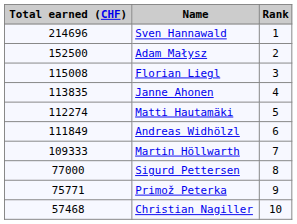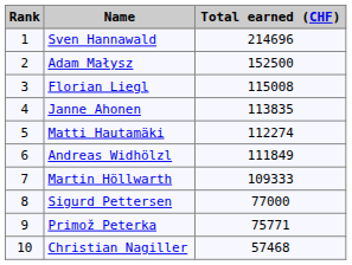 <table cellpadding="3" cellspacing="0" border="1" style="background:#f7f8ff; font-size:90%; border:gray solid 1px; border-collapse:collapse;">
 <tr style="background:#ccc; text-align:center;">
+<th style="width: 10px;">Rank</th>
+<th style="width: 130px;">Name</th>
 <th style="width: 130px;">Total earned (<a href='#'>CHF</a>)</th>
-<th style="width: 130px;">Name</th>
-<th style="width: 10px;">Rank</th>
 </tr>
 <tr>
+<td style="text-align: center;">1</td>
+<td> <a href='#'>Sven Hannawald</a></td>
 <td align="center">214696</td>
-<td> <a href='#'>Sven Hannawald</a></td>
-<td style="text-align: center;">1</td>
 </tr>
 <tr>
+<td style="text-align: center;">2</td>
+<td> <a href='#'>Adam Małysz</a></td>
 <td align="center">152500</td>
-<td> <a href='#'>Adam Małysz</a></td>
-<td style="text-align: center;">2</td>
 </tr>
 <tr>
+<td style="text-align: center;">3</td>
+<td> <a href='#'>Florian Liegl</a></td>
 <td align="center">115008</td>
-<td> <a href='#'>Florian Liegl</a></td>
-<td style="text-align: center;">3</td>
 </tr>
 <tr>
+<td style="text-align: center;">4</td>
+<td> <a href='#'>Janne Ahonen</a></td>
 <td align="center">113835</td>
-<td> <a href='#'>Janne Ahonen</a></td>
-<td style="text-align: center;">4</td>
 </tr>
 <tr>
+<td style="text-align: center;">5</td>
+<td> <a href='#'>Matti Hautamäki</a></td>
 <td align="center">112274</td>
-<td> <a href='#'>Matti Hautamäki</a></td>
-<td style="text-align: center;">5</td>
 </tr>
 <tr>
+<td style="text-align: center;">6</td>
+<td> <a href='#'>Andreas Widhölzl</a></td>
 <td align="center">111849</td>
-<td> <a href='#'>Andreas Widhölzl</a></td>
-<td style="text-align: center;">6</td>
 </tr>
 <tr>
+<td style="text-align: center;">7</td>
+<td> <a href='#'>Martin Höllwarth</a></td>
 <td align="center">109333</td>
-<td> <a href='#'>Martin Höllwarth</a></td>
-<td style="text-align: center;">7</td>
 </tr>
 <tr>
+<td style="text-align: center;">8</td>
+<td> <a href='#'>Sigurd Pettersen</a></td>
 <td align="center">77000</td>
-<td> <a href='#'>Sigurd Pettersen</a></td>
-<td style="text-align: center;">8</td>
 </tr>
 <tr>
+<td style="text-align: center;">9</td>
+<td> <a href='#'>Primož Peterka</a></td>
 <td align="center">75771</td>
-<td> <a href='#'>Primož Peterka</a></td>
-<td style="text-align: center;">9</td>
 </tr>
 <tr>
+<td style="text-align: center;">10</td>
+<td> <a href='#'>Christian Nagiller</a></td>
 <td align="center">57468</td>
-<td> <a href='#'>Christian Nagiller</a></td>
-<td style="text-align: center;">10</td>
 </tr>
 </table>
